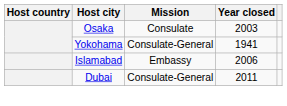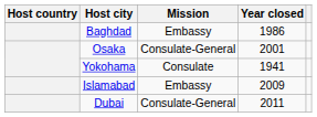 <table class="wikitable plainrowheaders" style="text-align:center;">
 <tr>
 <th scope="col">Host country</th>
 <th scope="col">Host city</th>
 <th scope="col">Mission</th>
 <th scope="col">Year closed</th>
 <th scope="col"></th>
 </tr>
 <tr>
+<th scope="row"></th>
+<td><a href='#'>Baghdad</a></td>
+<td>Embassy</td>
+<td>1986</td>
+<td></td>
+</tr>
+<tr>
 <th scope="row" rowspan="2"></th>
 <td><a href='#'>Osaka</a></td>
-<td>Consulate</td>
-<td>2003</td>
+<td>Consulate-General</td>
+<td>2001</td>
 <td></td>
 </tr>
 <tr>
 <td><a href='#'>Yokohama</a></td>
-<td>Consulate-General</td>
+<td>Consulate</td>
 <td>1941</td>
 <td></td>
 </tr>
 <tr>
 <th scope="row"></th>
 <td><a href='#'>Islamabad</a></td>
 <td>Embassy</td>
-<td>2006</td>
+<td>2009</td>
 <td></td>
 </tr>
 <tr>
 <th scope="row"></th>
 <td><a href='#'>Dubai</a></td>
 <td>Consulate-General</td>
 <td>2011</td>
 <td></td>
 </tr>
 </table>
